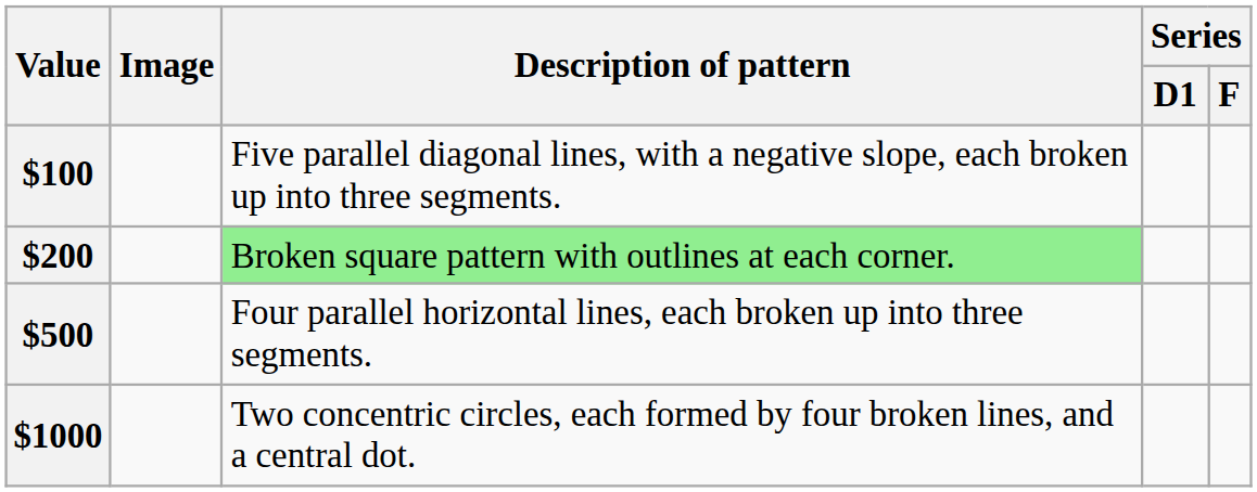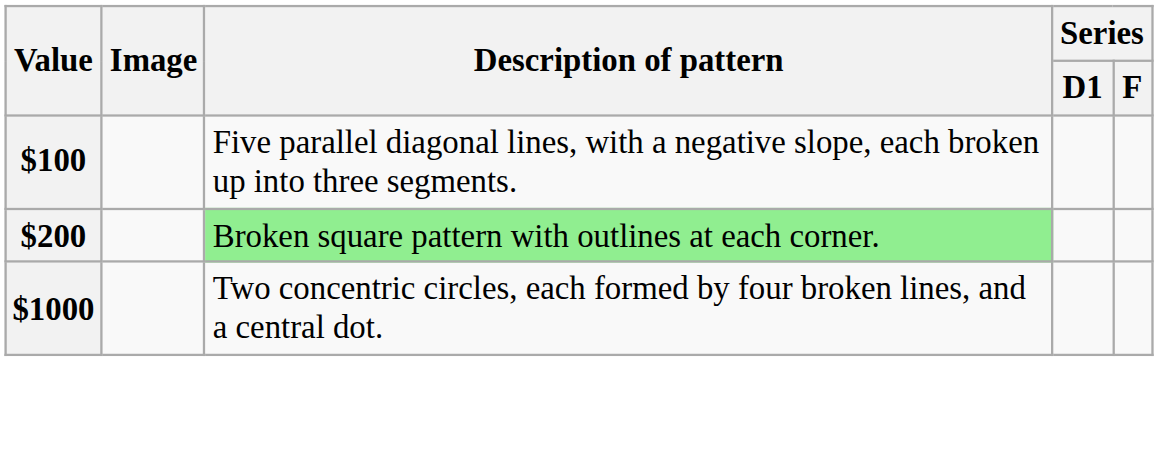 <table class="wikitable" style="font-size: 90%;float:right;text-align:left;width:35em;">
 <tr>
 <th rowspan=2>Value</th>
 <th rowspan=2>Image</th>
 <th rowspan=2>Description of pattern</th>
 <th colspan=2>Series</th>
 </tr>
 <tr>
 <th>D1</th>
 <th>F</th>
 </tr>
 <tr>
 <th>$100</th>
 <td style="text-align:center;"></td>
 <td>Five parallel diagonal lines, with a negative slope, each broken up into three segments.</td>
 <td></td>
 <td></td>
 </tr>
 <tr>
 <th>$200</th>
 <td style="text-align:center;"></td>
 <td style="background: lightgreen;">Broken square pattern with outlines at each corner.</td>
 <td></td>
 <td></td>
 </tr>
 <tr>
-<th>$500</th>
-<td style="text-align:center;"></td>
-<td>Four parallel horizontal lines, each broken up into three segments.</td>
-<td></td>
-<td></td>
-</tr>
-<tr>
 <th>$1000</th>
 <td style="text-align:center;"></td>
 <td>Two concentric circles, each formed by four broken lines, and a central dot.</td>
 <td></td>
 <td></td>
 </tr>
 </table>
